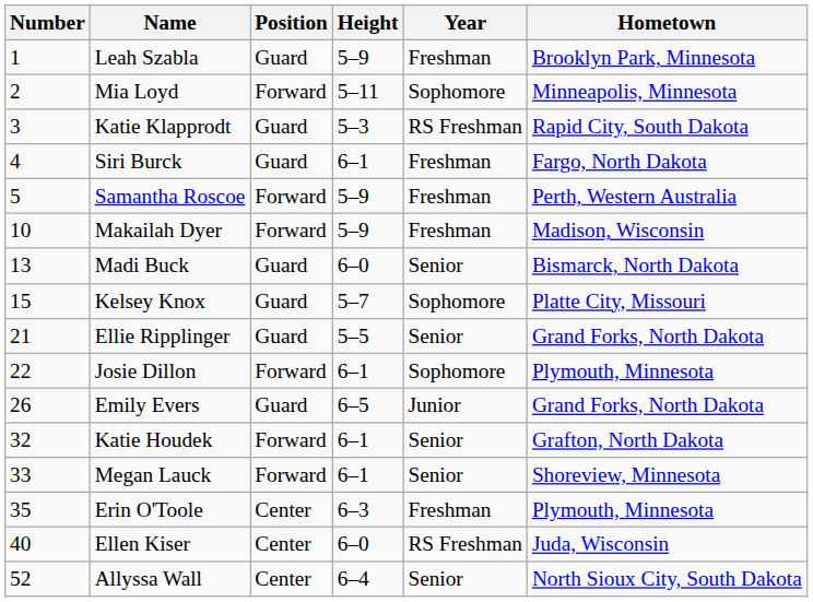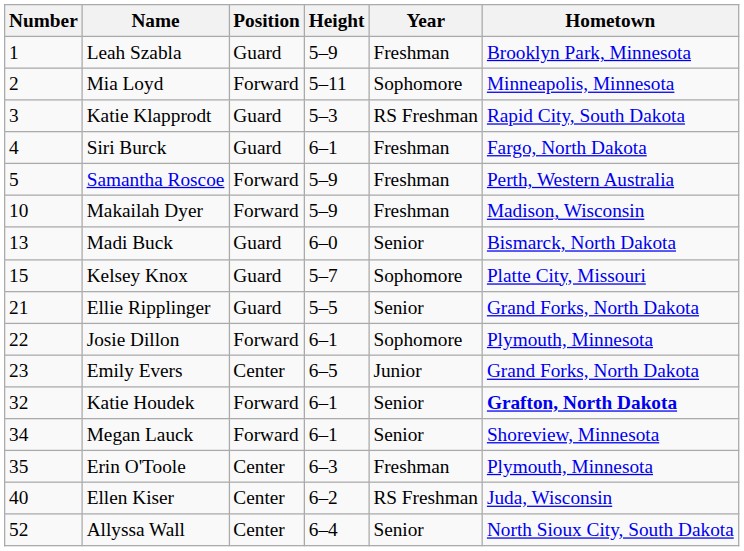 <table class="wikitable sortable" style="font-size: 95%;">
 <tr>
 <th>Number</th>
 <th>Name</th>
 <th>Position</th>
 <th>Height</th>
 <th>Year</th>
 <th>Hometown</th>
 </tr>
 <tr>
 <td>1</td>
 <td>Leah Szabla</td>
 <td>Guard</td>
 <td>5–9</td>
 <td>Freshman</td>
 <td><a href='#'>Brooklyn Park, Minnesota</a></td>
 </tr>
 <tr>
 <td>2</td>
 <td>Mia Loyd</td>
 <td>Forward</td>
 <td>5–11</td>
 <td>Sophomore</td>
 <td><a href='#'>Minneapolis, Minnesota</a></td>
 </tr>
 <tr>
 <td>3</td>
 <td>Katie Klapprodt</td>
 <td>Guard</td>
 <td>5–3</td>
 <td>RS Freshman</td>
 <td><a href='#'>Rapid City, South Dakota</a></td>
 </tr>
 <tr>
 <td>4</td>
 <td>Siri Burck</td>
 <td>Guard</td>
 <td>6–1</td>
 <td>Freshman</td>
 <td><a href='#'>Fargo, North Dakota</a></td>
 </tr>
 <tr>
 <td>5</td>
 <td><a href='#'>Samantha Roscoe</a></td>
 <td>Forward</td>
 <td>5–9</td>
 <td>Freshman</td>
 <td><a href='#'>Perth, Western Australia</a></td>
 </tr>
 <tr>
 <td>10</td>
 <td>Makailah Dyer</td>
 <td>Forward</td>
 <td>5–9</td>
 <td>Freshman</td>
 <td><a href='#'>Madison, Wisconsin</a></td>
 </tr>
 <tr>
 <td>13</td>
 <td>Madi Buck</td>
 <td>Guard</td>
 <td>6–0</td>
 <td>Senior</td>
 <td><a href='#'>Bismarck, North Dakota</a></td>
 </tr>
 <tr>
 <td>15</td>
 <td>Kelsey Knox</td>
 <td>Guard</td>
 <td>5–7</td>
 <td>Sophomore</td>
 <td><a href='#'>Platte City, Missouri</a></td>
 </tr>
 <tr>
 <td>21</td>
 <td>Ellie Ripplinger</td>
 <td>Guard</td>
 <td>5–5</td>
 <td>Senior</td>
 <td><a href='#'>Grand Forks, North Dakota</a></td>
 </tr>
 <tr>
 <td>22</td>
 <td>Josie Dillon</td>
 <td>Forward</td>
 <td>6–1</td>
 <td>Sophomore</td>
 <td><a href='#'>Plymouth, Minnesota</a></td>
 </tr>
 <tr>
-<td>26</td>
+<td>23</td>
 <td>Emily Evers</td>
-<td>Guard</td>
+<td>Center</td>
 <td>6–5</td>
 <td>Junior</td>
 <td><a href='#'>Grand Forks, North Dakota</a></td>
 </tr>
 <tr>
 <td>32</td>
 <td>Katie Houdek</td>
 <td>Forward</td>
 <td>6–1</td>
 <td>Senior</td>
-<td><a href='#'>Grafton, North Dakota</a></td>
+<td><strong><a href='#'>Grafton, North Dakota</a></strong></td>
 </tr>
 <tr>
-<td>33</td>
+<td>34</td>
 <td>Megan Lauck</td>
 <td>Forward</td>
 <td>6–1</td>
 <td>Senior</td>
 <td><a href='#'>Shoreview, Minnesota</a></td>
 </tr>
 <tr>
 <td>35</td>
 <td>Erin O'Toole</td>
 <td>Center</td>
 <td>6–3</td>
 <td>Freshman</td>
 <td><a href='#'>Plymouth, Minnesota</a></td>
 </tr>
 <tr>
 <td>40</td>
 <td>Ellen Kiser</td>
 <td>Center</td>
-<td>6–0</td>
+<td>6–2</td>
 <td>RS Freshman</td>
 <td><a href='#'>Juda, Wisconsin</a></td>
 </tr>
 <tr>
 <td>52</td>
 <td>Allyssa Wall</td>
 <td>Center</td>
 <td>6–4</td>
 <td>Senior</td>
 <td><a href='#'>North Sioux City, South Dakota</a></td>
 </tr>
 </table>
